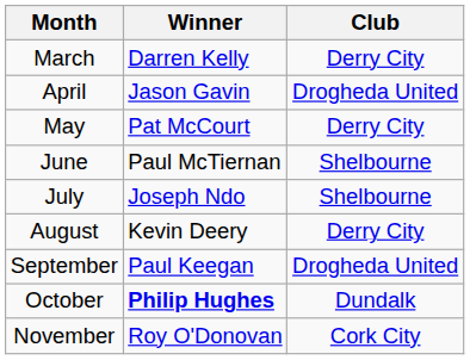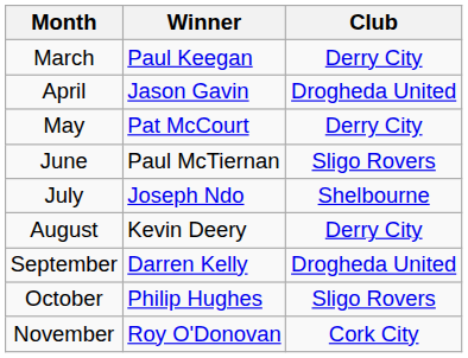 <table class="wikitable" style="text-align:center;">
 <tr>
 <th>Month</th>
 <th>Winner</th>
 <th>Club</th>
 </tr>
 <tr>
 <td>March</td>
-<td align="left"> <a href='#'>Darren Kelly</a></td>
+<td align="left"> <a href='#'>Paul Keegan</a></td>
 <td><a href='#'>Derry City</a></td>
 </tr>
 <tr>
 <td>April</td>
 <td align="left"> <a href='#'>Jason Gavin</a></td>
 <td><a href='#'>Drogheda United</a></td>
 </tr>
 <tr>
 <td>May</td>
 <td align="left"> <a href='#'>Pat McCourt</a></td>
 <td><a href='#'>Derry City</a></td>
 </tr>
 <tr>
 <td>June</td>
 <td align="left"> Paul McTiernan</td>
-<td><a href='#'>Shelbourne</a></td>
+<td><a href='#'>Sligo Rovers</a></td>
 </tr>
 <tr>
 <td>July</td>
 <td align="left"> <a href='#'>Joseph Ndo</a></td>
 <td><a href='#'>Shelbourne</a></td>
 </tr>
 <tr>
 <td>August</td>
 <td align="left"> Kevin Deery</td>
 <td><a href='#'>Derry City</a></td>
 </tr>
 <tr>
 <td>September</td>
-<td align="left"> <a href='#'>Paul Keegan</a></td>
+<td align="left"> <a href='#'>Darren Kelly</a></td>
 <td><a href='#'>Drogheda United</a></td>
 </tr>
 <tr>
 <td>October</td>
-<td align="left"><strong> <a href='#'>Philip Hughes</a></strong></td>
-<td><a href='#'>Dundalk</a></td>
+<td align="left"> <a href='#'>Philip Hughes</a></td>
+<td><a href='#'>Sligo Rovers</a></td>
 </tr>
 <tr>
 <td>November</td>
 <td align="left"> <a href='#'>Roy O'Donovan</a></td>
 <td><a href='#'>Cork City</a></td>
 </tr>
 </table>
